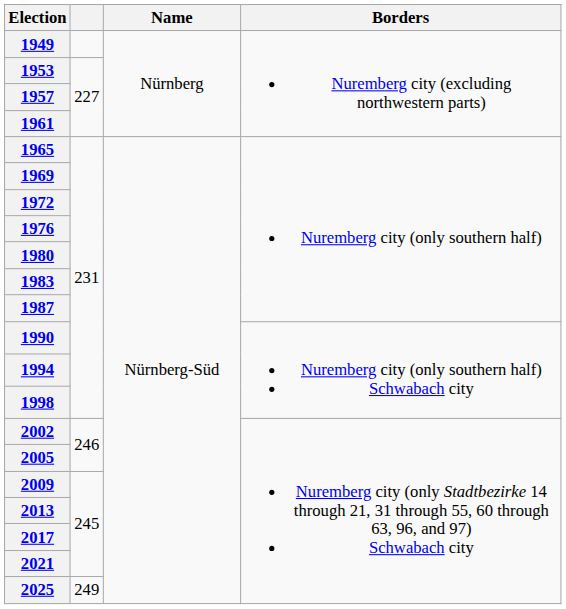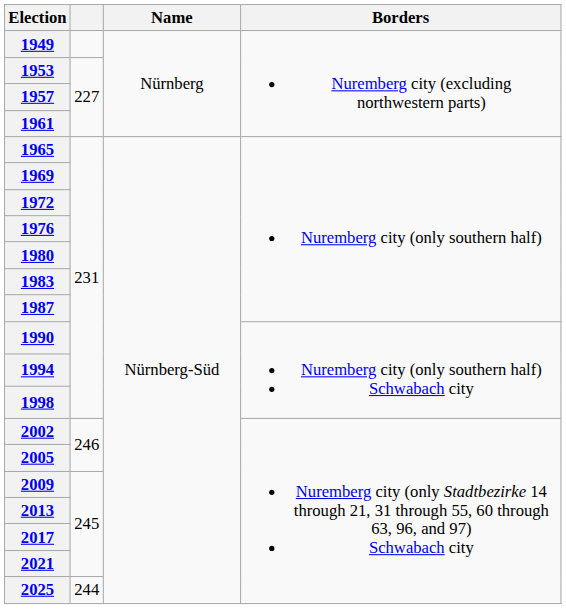 <table class=wikitable style="text-align:center">
 <tr>
 <th>Election</th>
 <th></th>
 <th width=125px>Name</th>
 <th width=300px>Borders</th>
 </tr>
 <tr>
 <th><a href='#'>1949</a></th>
 <td></td>
 <td rowspan=4>Nürnberg</td>
 <td rowspan=4><br><ul><li><a href='#'>Nuremberg</a> city (excluding northwestern parts)</li></ul></td>
 </tr>
 <tr>
 <th><a href='#'>1953</a></th>
 <td rowspan=3>227</td>
 </tr>
 <tr>
 <th><a href='#'>1957</a></th>
 </tr>
 <tr>
 <th><a href='#'>1961</a></th>
 </tr>
 <tr>
 <th><a href='#'>1965</a></th>
 <td rowspan=10>231</td>
 <td rowspan=17>Nürnberg-Süd</td>
 <td rowspan=7><br><ul><li><a href='#'>Nuremberg</a> city (only southern half)</li></ul></td>
 </tr>
 <tr>
 <th><a href='#'>1969</a></th>
 </tr>
 <tr>
 <th><a href='#'>1972</a></th>
 </tr>
 <tr>
 <th><a href='#'>1976</a></th>
 </tr>
 <tr>
 <th><a href='#'>1980</a></th>
 </tr>
 <tr>
 <th><a href='#'>1983</a></th>
 </tr>
 <tr>
 <th><a href='#'>1987</a></th>
 </tr>
 <tr>
 <th><a href='#'>1990</a></th>
 <td rowspan=3><br><ul><li><a href='#'>Nuremberg</a> city (only southern half)</li><li><a href='#'>Schwabach</a> city</li></ul></td>
 </tr>
 <tr>
 <th><a href='#'>1994</a></th>
 </tr>
 <tr>
 <th><a href='#'>1998</a></th>
 </tr>
 <tr>
 <th><a href='#'>2002</a></th>
 <td rowspan=2>246</td>
 <td rowspan=7><br><ul><li><a href='#'>Nuremberg</a> city (only <em>Stadtbezirke</em> 14 through 21, 31 through 55, 60 through 63, 96, and 97)</li><li><a href='#'>Schwabach</a> city</li></ul></td>
 </tr>
 <tr>
 <th><a href='#'>2005</a></th>
 </tr>
 <tr>
 <th><a href='#'>2009</a></th>
 <td rowspan=4>245</td>
 </tr>
 <tr>
 <th><a href='#'>2013</a></th>
 </tr>
 <tr>
 <th><a href='#'>2017</a></th>
 </tr>
 <tr>
 <th><a href='#'>2021</a></th>
 </tr>
 <tr>
 <th><a href='#'>2025</a></th>
-<td>249</td>
+<td>244</td>
 </tr>
 </table>
